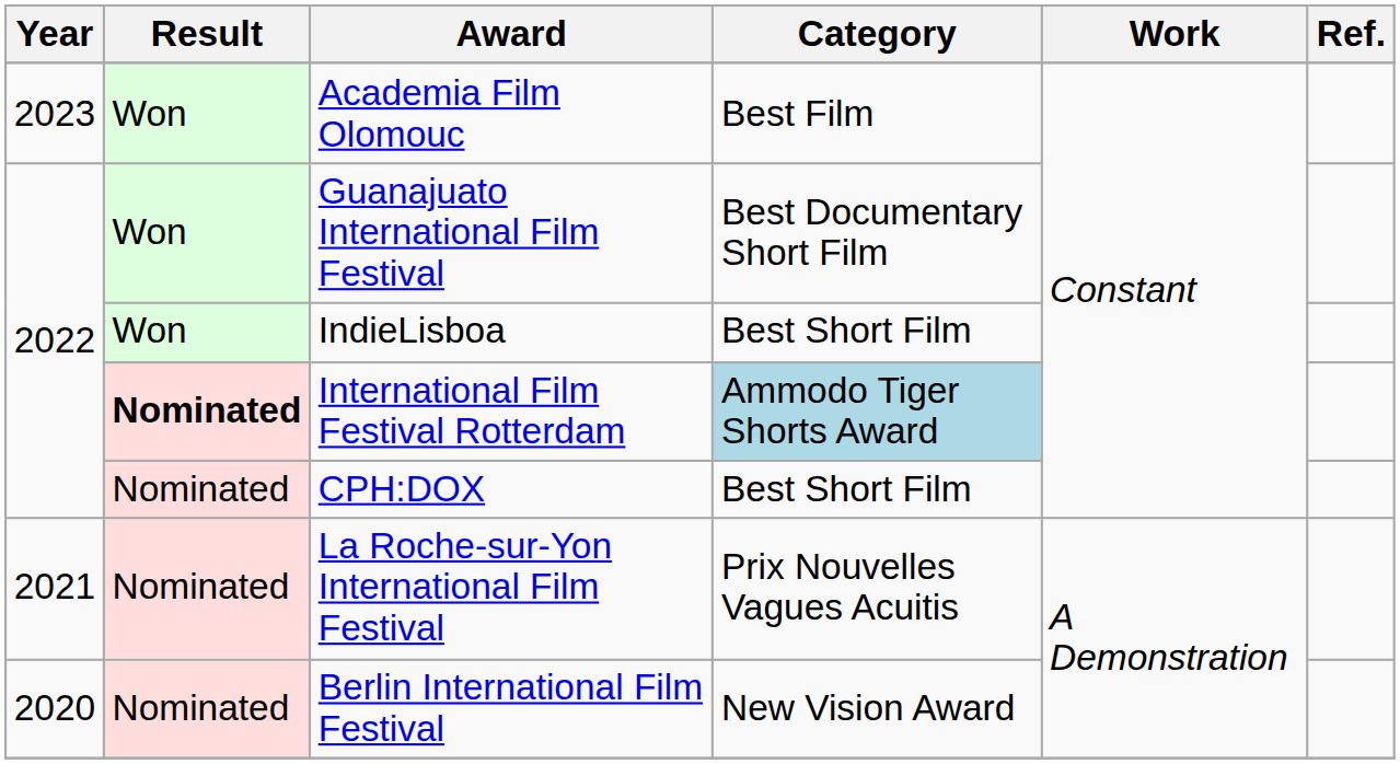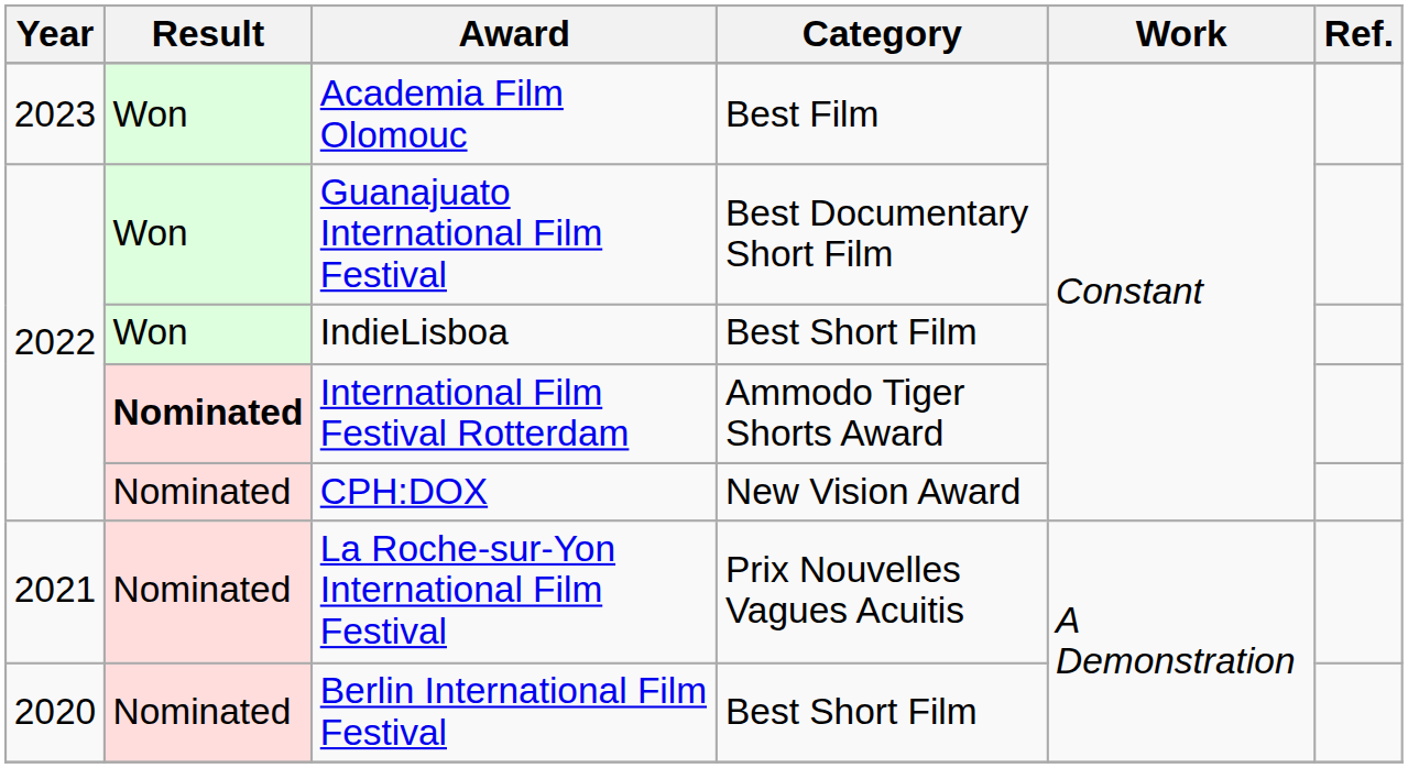 <table class="wikitable">
 <tr>
 <th>Year</th>
 <th>Result</th>
 <th>Award</th>
 <th>Category</th>
 <th>Work</th>
 <th>Ref.</th>
 </tr>
 <tr>
 </tr>
 <tr>
 <td>2023</td>
 <td style="background: #ddffdd">Won</td>
 <td><a href='#'>Academia Film Olomouc</a></td>
 <td>Best Film</td>
 <td rowspan="5"><em>Constant</em></td>
 <td></td>
 </tr>
 <tr>
 <td rowspan="4">2022</td>
 <td style="background: #ddffdd">Won</td>
 <td><a href='#'>Guanajuato International Film Festival</a></td>
 <td>Best Documentary Short Film</td>
 <td></td>
 </tr>
 <tr>
 <td style="background: #ddffdd">Won</td>
 <td>IndieLisboa</td>
 <td>Best Short Film</td>
 <td></td>
 </tr>
 <tr>
 <td style="background: #ffdddd"><strong>Nominated</strong></td>
 <td><a href='#'>International Film Festival Rotterdam</a></td>
-<td style="background: lightblue;">Ammodo Tiger Shorts Award</td>
+<td>Ammodo Tiger Shorts Award</td>
 <td></td>
 </tr>
 <tr>
 <td style="background: #ffdddd">Nominated</td>
 <td><a href='#'>CPH:DOX</a></td>
-<td>Best Short Film</td>
+<td>New Vision Award</td>
 <td></td>
 </tr>
 <tr>
 <td>2021</td>
 <td style="background: #ffdddd">Nominated</td>
 <td><a href='#'>La Roche-sur-Yon International Film Festival</a></td>
 <td>Prix Nouvelles Vagues Acuitis</td>
 <td rowspan="2"><em>A Demonstration</em></td>
 <td></td>
 </tr>
 <tr>
 <td>2020</td>
 <td style="background: #ffdddd">Nominated</td>
 <td><a href='#'>Berlin International Film Festival</a></td>
-<td>New Vision Award</td>
+<td>Best Short Film</td>
 <td></td>
 </tr>
 <tr>
 </tr>
 </table>
